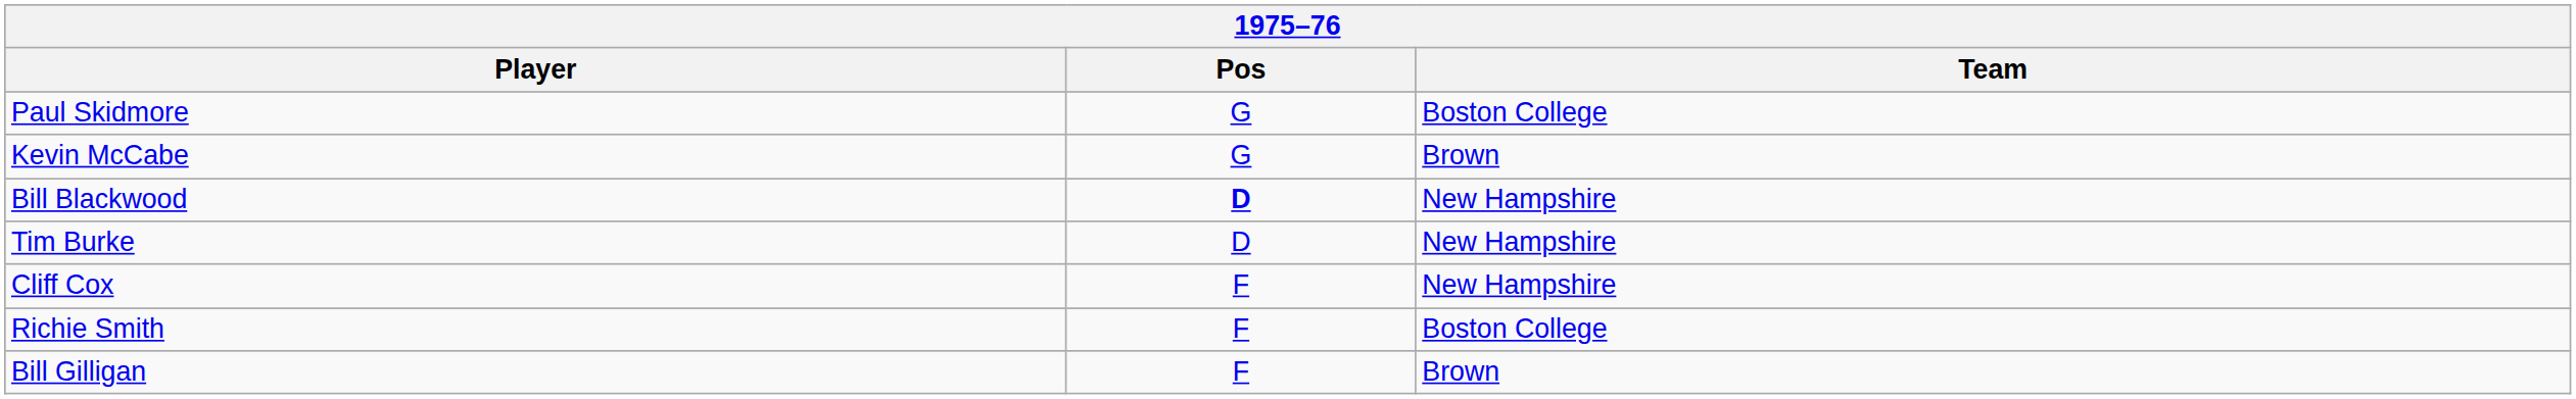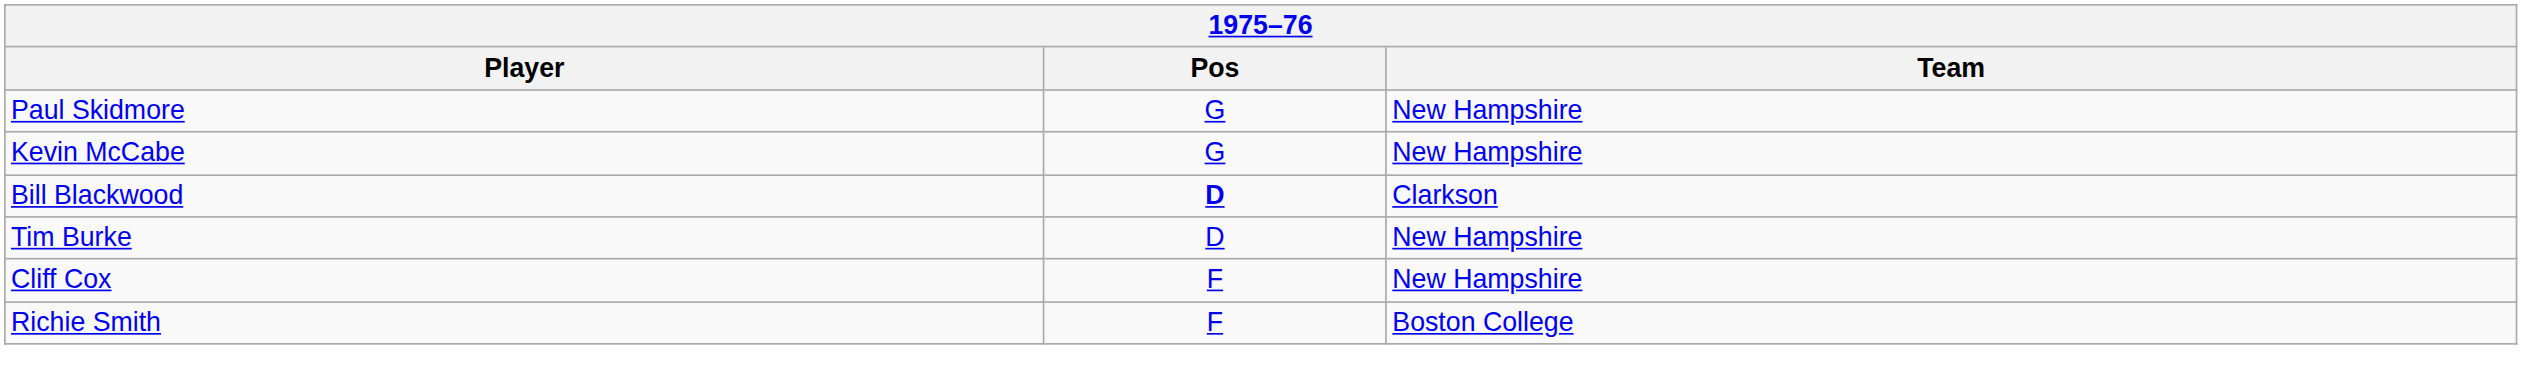 <table class="wikitable" width=95%>
 <tr>
 <th colspan=3><a href='#'>1975–76</a></th>
 </tr>
 <tr>
 <th>Player</th>
 <th>Pos</th>
 <th>Team</th>
 </tr>
 <tr>
 <td><a href='#'>Paul Skidmore</a></td>
 <td align=center><a href='#'>G</a></td>
-<td><a href='#'>Boston College</a></td>
+<td><a href='#'>New Hampshire</a></td>
 </tr>
 <tr>
 <td><a href='#'>Kevin McCabe</a></td>
 <td align=center><a href='#'>G</a></td>
-<td><a href='#'>Brown</a></td>
+<td><a href='#'>New Hampshire</a></td>
 </tr>
 <tr>
 <td><a href='#'>Bill Blackwood</a></td>
 <td align=center><strong><a href='#'>D</a></strong></td>
-<td><a href='#'>New Hampshire</a></td>
+<td><a href='#'>Clarkson</a></td>
 </tr>
 <tr>
 <td><a href='#'>Tim Burke</a></td>
 <td align=center><a href='#'>D</a></td>
 <td><a href='#'>New Hampshire</a></td>
 </tr>
 <tr>
 <td><a href='#'>Cliff Cox</a></td>
 <td align=center><a href='#'>F</a></td>
 <td><a href='#'>New Hampshire</a></td>
 </tr>
 <tr>
 <td><a href='#'>Richie Smith</a></td>
 <td align=center><a href='#'>F</a></td>
 <td><a href='#'>Boston College</a></td>
 </tr>
-<tr>
-<td><a href='#'>Bill Gilligan</a></td>
-<td align=center><a href='#'>F</a></td>
-<td><a href='#'>Brown</a></td>
-</tr>
 </table>
